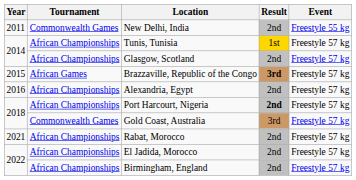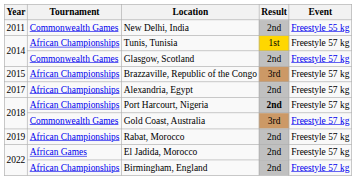 <table class="wikitable" style="font-size:95%;">
 <tr>
 <th>Year</th>
 <th>Tournament</th>
 <th>Location</th>
 <th>Result</th>
 <th>Event</th>
 </tr>
 <tr>
 <td>2011</td>
 <td><a href='#'>Commonwealth Games</a></td>
 <td>New Delhi, India</td>
 <td align="center" bgcolor="silver">2nd</td>
 <td><a href='#'>Freestyle 55 kg</a></td>
 </tr>
 <tr>
 <td rowspan=2>2014</td>
 <td><a href='#'>African Championships</a></td>
 <td>Tunis, Tunisia</td>
 <td align="center" bgcolor="gold">1st</td>
 <td>Freestyle 57 kg</td>
 </tr>
 <tr>
-<td><a href='#'>African Championships</a></td>
+<td><a href='#'>Commonwealth Games</a></td>
 <td>Glasgow, Scotland</td>
 <td align="center" bgcolor="silver">2nd</td>
 <td><a href='#'>Freestyle 57 kg</a></td>
 </tr>
 <tr>
 <td>2015</td>
-<td><a href='#'>African Games</a></td>
+<td><a href='#'>African Championships</a></td>
 <td>Brazzaville, Republic of the Congo</td>
-<td align="center" bgcolor="cc9966"><strong>3rd</strong></td>
+<td align="center" bgcolor="cc9966">3rd</td>
 <td>Freestyle 57 kg</td>
 </tr>
 <tr>
-<td>2016</td>
+<td>2017</td>
 <td><a href='#'>African Championships</a></td>
 <td>Alexandria, Egypt</td>
 <td align="center" bgcolor="silver">2nd</td>
 <td>Freestyle 57 kg</td>
 </tr>
 <tr>
 <td rowspan=2>2018</td>
 <td><a href='#'>African Championships</a></td>
 <td>Port Harcourt, Nigeria</td>
 <td align="center" bgcolor="silver"><strong>2nd</strong></td>
 <td>Freestyle 57 kg</td>
 </tr>
 <tr>
 <td><a href='#'>Commonwealth Games</a></td>
 <td>Gold Coast, Australia</td>
 <td align="center" bgcolor="cc9966">3rd</td>
 <td><a href='#'>Freestyle 57 kg</a></td>
 </tr>
 <tr>
-<td>2021</td>
+<td>2019</td>
 <td><a href='#'>African Championships</a></td>
 <td>Rabat, Morocco</td>
 <td align="center" bgcolor="silver">2nd</td>
 <td>Freestyle 57 kg</td>
 </tr>
 <tr>
 <td rowspan=2>2022</td>
-<td><a href='#'>African Championships</a></td>
+<td><a href='#'>African Games</a></td>
 <td>El Jadida, Morocco</td>
 <td align="center" bgcolor="silver">2nd</td>
 <td>Freestyle 57 kg</td>
 </tr>
 <tr>
 <td><a href='#'>African Championships</a></td>
 <td>Birmingham, England</td>
 <td align="center" bgcolor="silver">2nd</td>
 <td><a href='#'>Freestyle 57 kg</a></td>
 </tr>
 </table>
